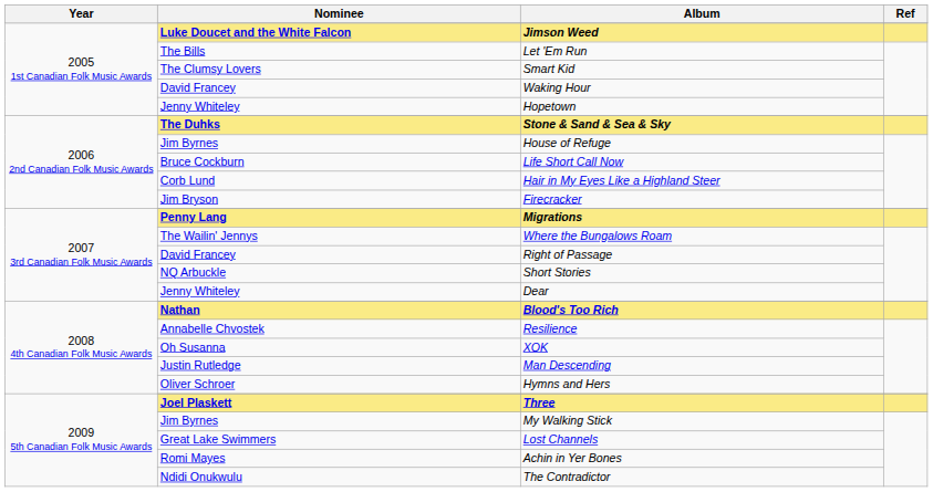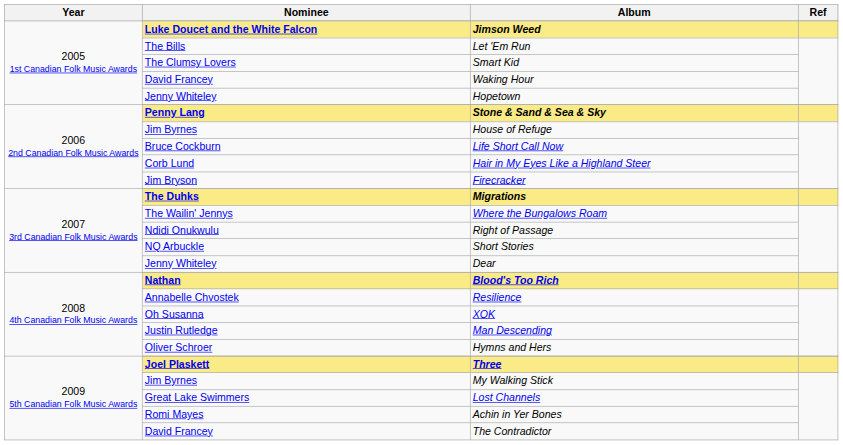 <table class="wikitable" style="width:100%;">
 <tr style="background:#bebebe;">
 <th style="width:8%;">Year</th>
 <th style="width:19%;">Nominee</th>
 <th style="width:19%;">Album</th>
 <th style="width:2%;">Ref</th>
 </tr>
 <tr>
 <td rowspan="6" align="center">2005 <br> <small><a href='#'>1st Canadian Folk Music Awards</a></small></td>
 </tr>
 <tr style="background:#FAEB86;">
 <td><strong><a href='#'>Luke Doucet and the White Falcon</a></strong></td>
 <td><strong><em>Jimson Weed</em></strong></td>
 <td></td>
 </tr>
 <tr>
 <td><a href='#'>The Bills</a></td>
 <td><em>Let 'Em Run</em></td>
 <td rowspan=4></td>
 </tr>
 <tr>
 <td><a href='#'>The Clumsy Lovers</a></td>
 <td><em>Smart Kid</em></td>
 </tr>
 <tr>
 <td><a href='#'>David Francey</a></td>
 <td><em>Waking Hour</em></td>
 </tr>
 <tr>
 <td><a href='#'>Jenny Whiteley</a></td>
 <td><em>Hopetown</em></td>
 </tr>
 <tr>
 <td rowspan="6" align="center">2006 <br> <small><a href='#'>2nd Canadian Folk Music Awards</a></small></td>
 </tr>
 <tr style="background:#FAEB86;">
-<td><strong><a href='#'>The Duhks</a></strong></td>
+<td><strong><a href='#'>Penny Lang</a></strong></td>
 <td><strong><em>Stone & Sand & Sea & Sky</em></strong></td>
 <td></td>
 </tr>
 <tr>
 <td><a href='#'>Jim Byrnes</a></td>
 <td><em>House of Refuge</em></td>
 <td rowspan=4></td>
 </tr>
 <tr>
 <td><a href='#'>Bruce Cockburn</a></td>
 <td><em><a href='#'>Life Short Call Now</a></em></td>
 </tr>
 <tr>
 <td><a href='#'>Corb Lund</a></td>
 <td><em><a href='#'>Hair in My Eyes Like a Highland Steer</a></em></td>
 </tr>
 <tr>
 <td><a href='#'>Jim Bryson</a></td>
 <td><em><a href='#'>Firecracker</a></em></td>
 </tr>
 <tr>
 <td rowspan="6" align="center">2007 <br> <small><a href='#'>3rd Canadian Folk Music Awards</a></small></td>
 </tr>
 <tr style="background:#FAEB86;">
-<td><strong><a href='#'>Penny Lang</a></strong></td>
+<td><strong><a href='#'>The Duhks</a></strong></td>
 <td><strong><em>Migrations</em></strong></td>
 <td></td>
 </tr>
 <tr>
 <td><a href='#'>The Wailin' Jennys</a></td>
 <td><em><a href='#'>Where the Bungalows Roam</a></em></td>
 <td rowspan=4></td>
 </tr>
 <tr>
-<td><a href='#'>David Francey</a></td>
+<td><a href='#'>Ndidi Onukwulu</a></td>
 <td><em>Right of Passage</em></td>
 </tr>
 <tr>
 <td><a href='#'>NQ Arbuckle</a></td>
 <td><em>Short Stories</em></td>
 </tr>
 <tr>
 <td><a href='#'>Jenny Whiteley</a></td>
 <td><em>Dear</em></td>
 </tr>
 <tr>
 <td rowspan="6" align="center">2008 <br> <small><a href='#'>4th Canadian Folk Music Awards</a></small></td>
 </tr>
 <tr style="background:#FAEB86;">
 <td><strong><a href='#'>Nathan</a></strong></td>
 <td><strong><em><a href='#'>Blood's Too Rich</a></em></strong></td>
 <td></td>
 </tr>
 <tr>
 <td><a href='#'>Annabelle Chvostek</a></td>
 <td><em><a href='#'>Resilience</a></em></td>
 <td rowspan=4></td>
 </tr>
 <tr>
 <td><a href='#'>Oh Susanna</a></td>
 <td><em><a href='#'>XOK</a></em></td>
 </tr>
 <tr>
 <td><a href='#'>Justin Rutledge</a></td>
 <td><em><a href='#'>Man Descending</a></em></td>
 </tr>
 <tr>
 <td><a href='#'>Oliver Schroer</a></td>
 <td><em>Hymns and Hers</em></td>
 </tr>
 <tr>
 <td rowspan="6" align="center">2009 <br> <small><a href='#'>5th Canadian Folk Music Awards</a></small></td>
 </tr>
 <tr style="background:#FAEB86;">
 <td><strong><a href='#'>Joel Plaskett</a></strong></td>
 <td><strong><em><a href='#'>Three</a></em></strong></td>
 <td></td>
 </tr>
 <tr>
 <td><a href='#'>Jim Byrnes</a></td>
 <td><em>My Walking Stick</em></td>
 <td rowspan=4></td>
 </tr>
 <tr>
 <td><a href='#'>Great Lake Swimmers</a></td>
 <td><em><a href='#'>Lost Channels</a></em></td>
 </tr>
 <tr>
 <td><a href='#'>Romi Mayes</a></td>
 <td><em>Achin in Yer Bones</em></td>
 </tr>
 <tr>
-<td><a href='#'>Ndidi Onukwulu</a></td>
+<td><a href='#'>David Francey</a></td>
 <td><em>The Contradictor</em></td>
 </tr>
 </table>
